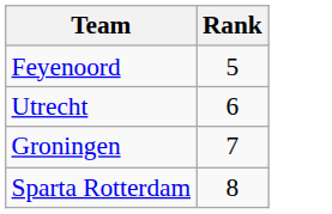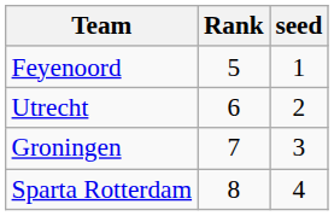 <table class="wikitable" style="text-align: center;">
 <tr>
 <th>Team</th>
 <th>Rank</th>
+<th>seed</th>
 </tr>
 <tr>
 <td style="text-align: left;"><a href='#'>Feyenoord</a></td>
 <td>5</td>
+<td>1</td>
 </tr>
 <tr>
 <td style="text-align: left;"><a href='#'>Utrecht</a></td>
 <td>6</td>
+<td>2</td>
 </tr>
 <tr>
 <td style="text-align: left;"><a href='#'>Groningen</a></td>
 <td>7</td>
+<td>3</td>
 </tr>
 <tr>
 <td style="text-align: left;"><a href='#'>Sparta Rotterdam</a></td>
 <td>8</td>
+<td>4</td>
 </tr>
 </table>
